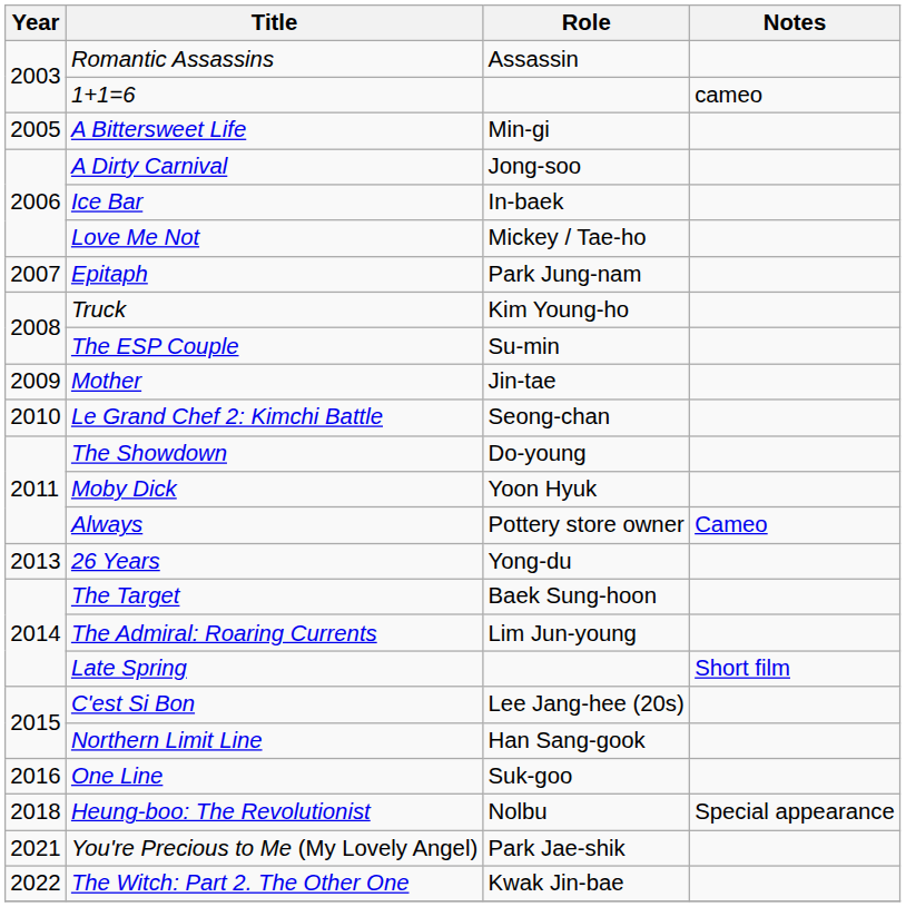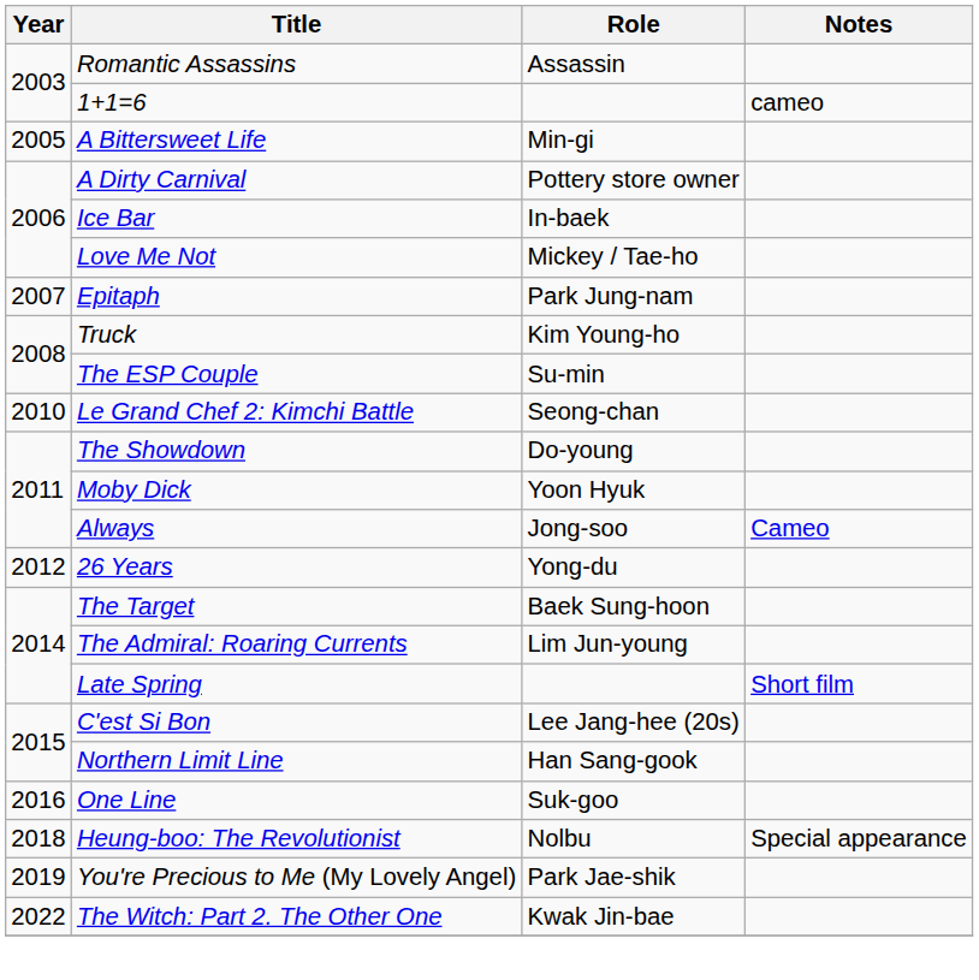 <table class="wikitable sortable">
 <tr>
 <th>Year</th>
 <th>Title</th>
 <th>Role</th>
 <th class="unsortable">Notes</th>
 </tr>
 <tr>
 <td rowspan=2>2003</td>
 <td><em>Romantic Assassins</em></td>
 <td>Assassin</td>
 <td></td>
 </tr>
 <tr>
 <td><em>1+1=6</em></td>
 <td></td>
 <td>cameo</td>
 </tr>
 <tr>
 <td>2005</td>
 <td><em><a href='#'>A Bittersweet Life</a></em></td>
 <td>Min-gi</td>
 <td></td>
 </tr>
 <tr>
 <td rowspan=3>2006</td>
 <td><em><a href='#'>A Dirty Carnival</a></em></td>
-<td>Jong-soo</td>
+<td>Pottery store owner</td>
 <td></td>
 </tr>
 <tr>
 <td><em><a href='#'>Ice Bar</a></em></td>
 <td>In-baek</td>
 <td></td>
 </tr>
 <tr>
 <td><em><a href='#'>Love Me Not</a></em></td>
 <td>Mickey / Tae-ho</td>
 <td></td>
 </tr>
 <tr>
 <td>2007</td>
 <td><em><a href='#'>Epitaph</a></em></td>
 <td>Park Jung-nam</td>
 <td></td>
 </tr>
 <tr>
 <td rowspan=2>2008</td>
 <td><em>Truck</em></td>
 <td>Kim Young-ho</td>
 <td></td>
 </tr>
 <tr>
 <td><em><a href='#'>The ESP Couple</a></em></td>
 <td>Su-min</td>
 <td></td>
 </tr>
 <tr>
-<td>2009</td>
-<td><em><a href='#'>Mother</a></em></td>
-<td>Jin-tae</td>
-<td></td>
-</tr>
-<tr>
 <td>2010</td>
 <td><em><a href='#'>Le Grand Chef 2: Kimchi Battle</a></em></td>
 <td>Seong-chan</td>
 <td></td>
 </tr>
 <tr>
 <td rowspan=3>2011</td>
 <td><em><a href='#'>The Showdown</a></em></td>
 <td>Do-young</td>
 <td></td>
 </tr>
 <tr>
 <td><em><a href='#'>Moby Dick</a></em></td>
 <td>Yoon Hyuk</td>
 <td></td>
 </tr>
 <tr>
 <td><em><a href='#'>Always</a></em></td>
-<td>Pottery store owner</td>
+<td>Jong-soo</td>
 <td><a href='#'>Cameo</a></td>
 </tr>
 <tr>
-<td>2013</td>
+<td>2012</td>
 <td><em><a href='#'>26 Years</a></em></td>
 <td>Yong-du</td>
 <td></td>
 </tr>
 <tr>
 <td rowspan=3>2014</td>
 <td><em><a href='#'>The Target</a></em></td>
 <td>Baek Sung-hoon</td>
 <td></td>
 </tr>
 <tr>
 <td><em><a href='#'>The Admiral: Roaring Currents</a></em></td>
 <td>Lim Jun-young</td>
 <td></td>
 </tr>
 <tr>
 <td><em><a href='#'>Late Spring</a></em></td>
 <td></td>
 <td><a href='#'>Short film</a></td>
 </tr>
 <tr>
 <td rowspan=2>2015</td>
 <td><em><a href='#'>C'est Si Bon</a></em></td>
 <td>Lee Jang-hee (20s)</td>
 <td></td>
 </tr>
 <tr>
 <td><em><a href='#'>Northern Limit Line</a></em></td>
 <td>Han Sang-gook</td>
 <td></td>
 </tr>
 <tr>
 <td rowspan=1>2016</td>
 <td><em><a href='#'>One Line</a></em></td>
 <td>Suk-goo</td>
 <td></td>
 </tr>
 <tr>
 <td rowspan=1>2018</td>
 <td><em><a href='#'>Heung-boo: The Revolutionist</a></em></td>
 <td>Nolbu</td>
 <td>Special appearance</td>
 </tr>
 <tr>
-<td>2021</td>
+<td>2019</td>
 <td><em>You're Precious to Me</em> (My Lovely Angel)</td>
 <td>Park Jae-shik</td>
 <td></td>
 </tr>
 <tr>
 <td>2022</td>
 <td><em><a href='#'>The Witch: Part 2. The Other One</a></em></td>
 <td>Kwak Jin-bae</td>
 <td></td>
 </tr>
 <tr>
 </tr>
 </table>
